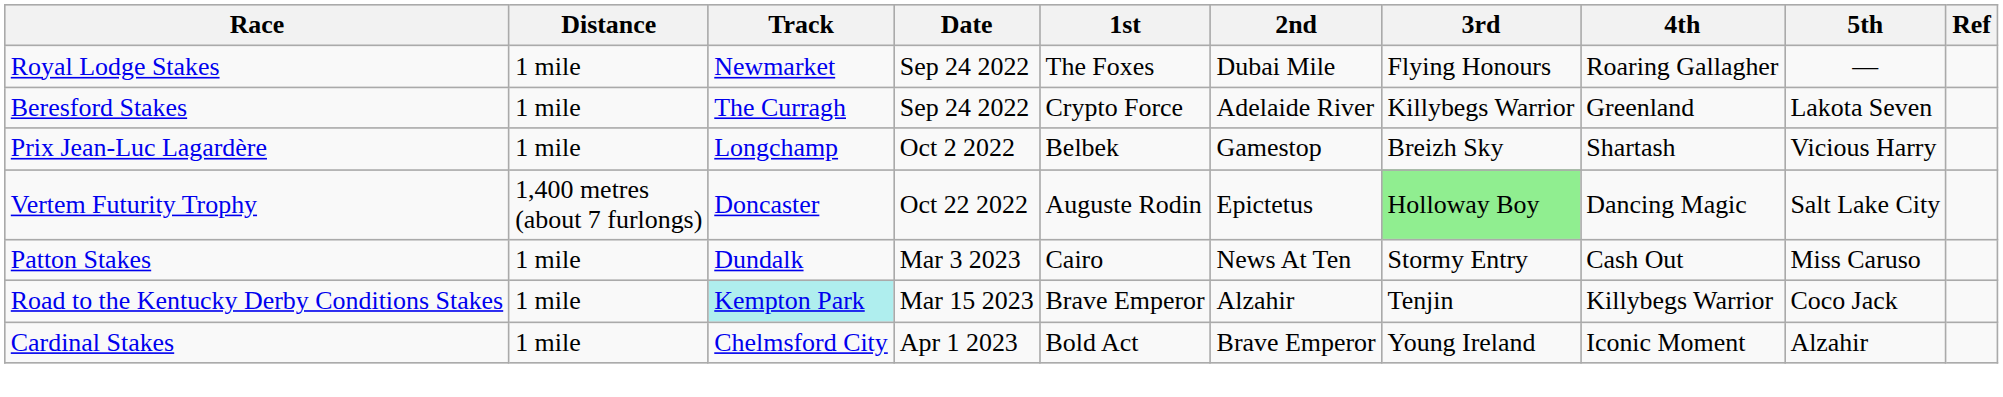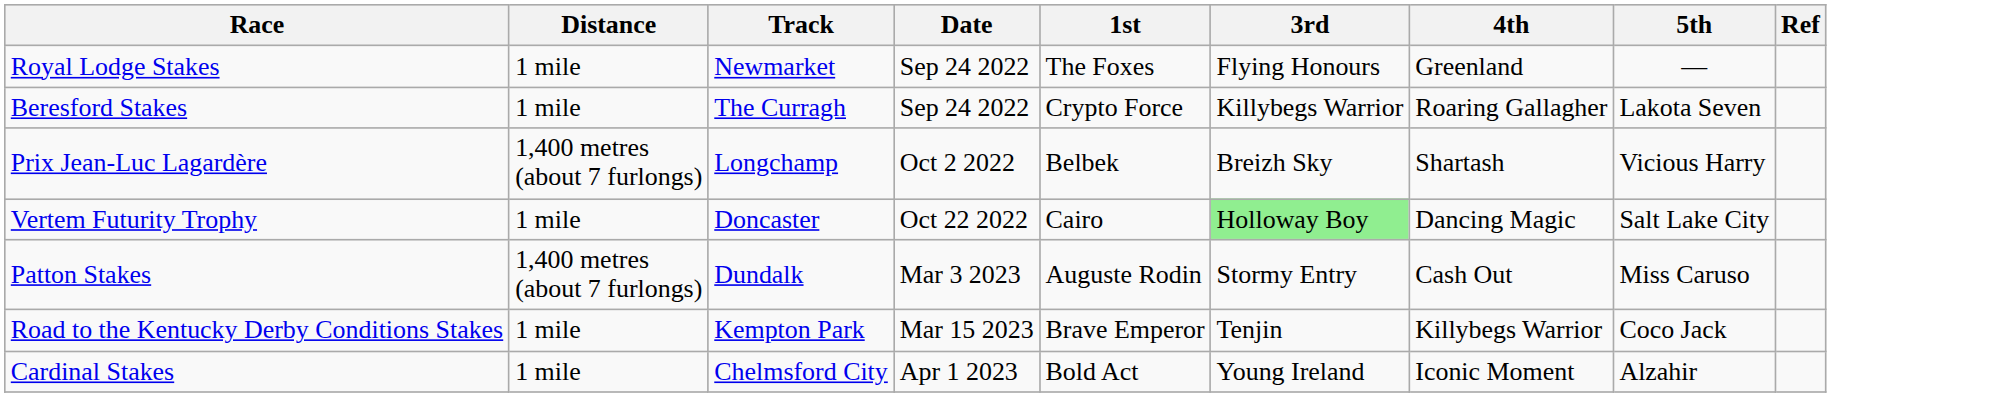 <table class="wikitable">
 <tr>
 <th>Race</th>
 <th>Distance</th>
 <th>Track</th>
 <th>Date</th>
 <th>1st</th>
-<th>2nd</th>
 <th>3rd</th>
 <th>4th</th>
 <th>5th</th>
 <th>Ref</th>
 </tr>
 <tr>
 <td><a href='#'>Royal Lodge Stakes</a></td>
 <td>1 mile</td>
 <td><a href='#'>Newmarket</a></td>
 <td>Sep 24 2022</td>
 <td>The Foxes</td>
-<td>Dubai Mile</td>
 <td>Flying Honours</td>
-<td>Roaring Gallagher</td>
+<td>Greenland</td>
 <td style="text-align:center">—</td>
 <td></td>
 </tr>
 <tr>
 <td><a href='#'>Beresford Stakes</a></td>
 <td>1 mile</td>
 <td><a href='#'>The Curragh</a></td>
 <td>Sep 24 2022</td>
 <td>Crypto Force</td>
-<td>Adelaide River</td>
 <td>Killybegs Warrior</td>
-<td>Greenland</td>
+<td>Roaring Gallagher</td>
 <td>Lakota Seven</td>
 <td></td>
 </tr>
 <tr>
 <td><a href='#'>Prix Jean-Luc Lagardère</a></td>
-<td>1 mile</td>
+<td>1,400 metres<br><span>(about 7 furlongs)</span></td>
 <td><a href='#'>Longchamp</a></td>
 <td>Oct 2 2022</td>
 <td>Belbek</td>
-<td>Gamestop</td>
 <td>Breizh Sky</td>
 <td>Shartash</td>
 <td>Vicious Harry</td>
 <td></td>
 </tr>
 <tr>
 <td><a href='#'>Vertem Futurity Trophy</a></td>
-<td>1,400 metres<br><span>(about 7 furlongs)</span></td>
+<td>1 mile</td>
 <td><a href='#'>Doncaster</a></td>
 <td>Oct 22 2022</td>
-<td>Auguste Rodin</td>
-<td>Epictetus</td>
+<td>Cairo</td>
 <td style="background: lightgreen;">Holloway Boy</td>
 <td>Dancing Magic</td>
 <td>Salt Lake City</td>
 <td></td>
 </tr>
 <tr>
 <td><a href='#'>Patton Stakes</a></td>
-<td>1 mile</td>
+<td>1,400 metres<br><span>(about 7 furlongs)</span></td>
 <td><a href='#'>Dundalk</a></td>
 <td>Mar 3 2023</td>
-<td>Cairo</td>
-<td>News At Ten</td>
+<td>Auguste Rodin</td>
 <td>Stormy Entry</td>
 <td>Cash Out</td>
 <td>Miss Caruso</td>
 <td></td>
 </tr>
 <tr>
 <td><a href='#'>Road to the Kentucky Derby Conditions Stakes</a></td>
 <td>1 mile</td>
-<td style="background: paleturquoise;"><a href='#'>Kempton Park</a></td>
+<td><a href='#'>Kempton Park</a></td>
 <td>Mar 15 2023</td>
 <td>Brave Emperor</td>
-<td>Alzahir</td>
 <td>Tenjin</td>
 <td>Killybegs Warrior</td>
 <td>Coco Jack</td>
 <td></td>
 </tr>
 <tr>
 <td><a href='#'>Cardinal Stakes</a></td>
 <td>1 mile</td>
 <td><a href='#'>Chelmsford City</a></td>
 <td>Apr 1 2023</td>
 <td>Bold Act</td>
-<td>Brave Emperor</td>
 <td>Young Ireland</td>
 <td>Iconic Moment</td>
 <td>Alzahir</td>
 <td></td>
 </tr>
 </table>
